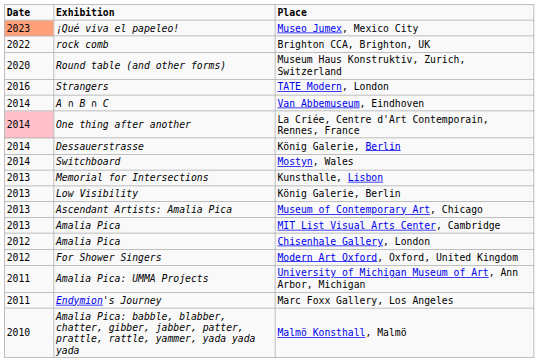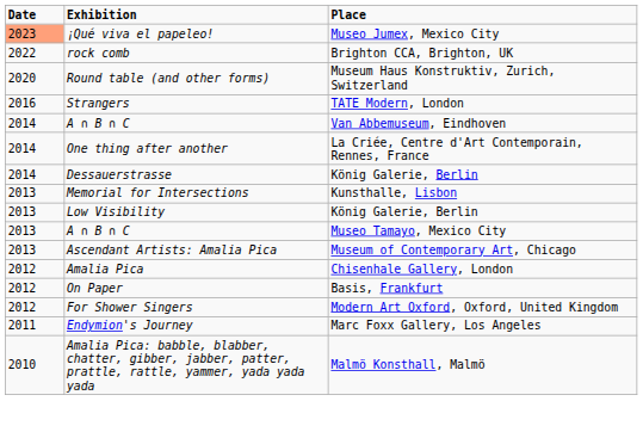 <table class="wikitable" style="width:80%;">
 <tr>
 <td style="width: 50pt;"><strong>Date</strong></td>
 <td style="width: 250pt;"><strong>Exhibition</strong></td>
 <td style="width: 300pt;"><strong>Place</strong></td>
 </tr>
 <tr>
 <td style="background: lightsalmon;">2023</td>
 <td><em>¡Qué viva el papeleo!</em></td>
 <td><a href='#'>Museo Jumex</a>, Mexico City</td>
 </tr>
 <tr>
 <td>2022</td>
 <td><em>rock comb</em></td>
 <td>Brighton CCA, Brighton, UK</td>
 </tr>
 <tr>
 <td>2020</td>
 <td><em>Round table (and other forms)</em></td>
 <td>Museum Haus Konstruktiv, Zurich, Switzerland</td>
 </tr>
 <tr>
 <td>2016</td>
 <td><em>Strangers</em></td>
 <td><a href='#'>TATE Modern</a>, London</td>
 </tr>
 <tr>
 <td>2014</td>
 <td><em>A ∩ B ∩ C</em></td>
 <td><a href='#'>Van Abbemuseum</a>, Eindhoven</td>
 </tr>
 <tr>
-<td style="background: pink;">2014</td>
+<td>2014</td>
 <td><em>One thing after another</em></td>
 <td>La Criée, Centre d'Art Contemporain, Rennes, France</td>
 </tr>
 <tr>
 <td>2014</td>
 <td><em>Dessauerstrasse</em></td>
 <td>König Galerie, <a href='#'>Berlin</a></td>
-</tr>
-<tr>
-<td>2014</td>
-<td><em>Switchboard</em></td>
-<td><a href='#'>Mostyn</a>, Wales</td>
 </tr>
 <tr>
 <td>2013</td>
 <td><em>Memorial for Intersections</em></td>
 <td>Kunsthalle, <a href='#'>Lisbon</a></td>
 </tr>
 <tr>
 <td>2013</td>
 <td><em>Low Visibility</em></td>
 <td>König Galerie, Berlin</td>
 </tr>
 <tr>
 <td>2013</td>
-<td><em>Ascendant Artists: Amalia Pica</em></td>
-<td><a href='#'>Museum of Contemporary Art</a>, Chicago</td>
+<td><em>A ∩ B ∩ C</em></td>
+<td><a href='#'>Museo Tamayo</a>, Mexico City</td>
 </tr>
 <tr>
 <td>2013</td>
-<td><em>Amalia Pica</em></td>
-<td><a href='#'>MIT List Visual Arts Center</a>, Cambridge</td>
+<td><em>Ascendant Artists: Amalia Pica</em></td>
+<td><a href='#'>Museum of Contemporary Art</a>, Chicago</td>
 </tr>
 <tr>
 <td>2012</td>
 <td><em>Amalia Pica</em></td>
 <td><a href='#'>Chisenhale Gallery</a>, London</td>
 </tr>
 <tr>
 <td>2012</td>
+<td><em>On Paper</em></td>
+<td>Basis, <a href='#'>Frankfurt</a></td>
+</tr>
+<tr>
+<td>2012</td>
 <td><em>For Shower Singers</em></td>
 <td><a href='#'>Modern Art Oxford</a>, Oxford, United Kingdom</td>
-</tr>
-<tr>
-<td>2011</td>
-<td><em>Amalia Pica: UMMA Projects</em></td>
-<td><a href='#'>University of Michigan Museum of Art</a>, Ann Arbor, Michigan</td>
 </tr>
 <tr>
 <td>2011</td>
 <td><em><a href='#'>Endymion</a>'s Journey</em></td>
 <td>Marc Foxx Gallery, Los Angeles</td>
 </tr>
 <tr>
 <td>2010</td>
 <td><em>Amalia Pica: babble, blabber, chatter, gibber, jabber, patter, prattle, rattle, yammer, yada yada yada</em></td>
 <td><a href='#'>Malmö Konsthall</a>, Malmö</td>
 </tr>
 </table>
